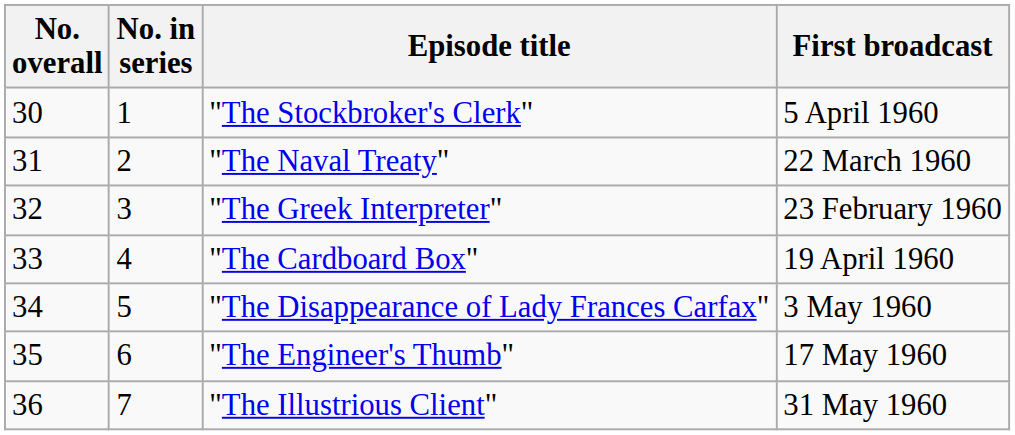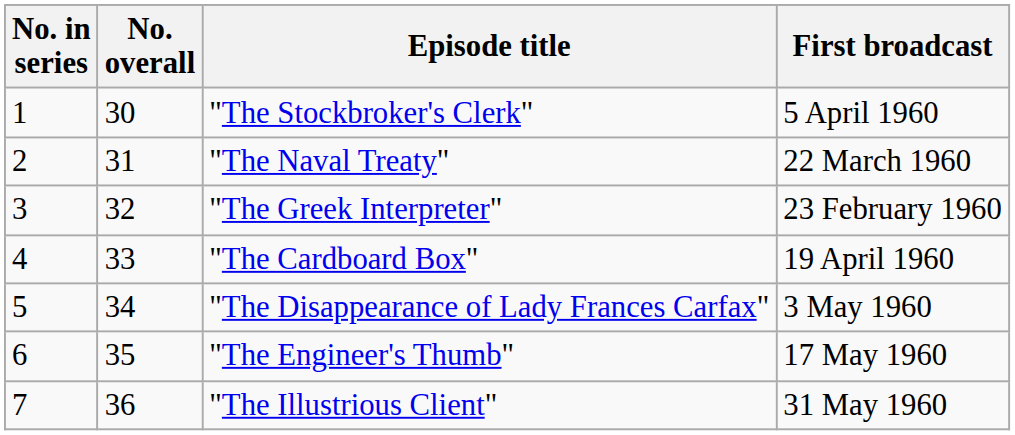 <table class="wikitable">
 <tr>
+<th>No. in<br>series</th>
 <th>No.<br>overall</th>
-<th>No. in<br>series</th>
 <th>Episode title</th>
 <th>First broadcast</th>
 </tr>
 <tr>
+<td>1</td>
 <td>30</td>
-<td>1</td>
 <td>"<a href='#'>The Stockbroker's Clerk</a>"</td>
 <td>5 April 1960</td>
 </tr>
 <tr>
+<td>2</td>
 <td>31</td>
-<td>2</td>
 <td>"<a href='#'>The Naval Treaty</a>"</td>
 <td>22 March 1960</td>
 </tr>
 <tr>
+<td>3</td>
 <td>32</td>
-<td>3</td>
 <td>"<a href='#'>The Greek Interpreter</a>"</td>
 <td>23 February 1960</td>
 </tr>
 <tr>
+<td>4</td>
 <td>33</td>
-<td>4</td>
 <td>"<a href='#'>The Cardboard Box</a>"</td>
 <td>19 April 1960</td>
 </tr>
 <tr>
+<td>5</td>
 <td>34</td>
-<td>5</td>
 <td>"<a href='#'>The Disappearance of Lady Frances Carfax</a>"</td>
 <td>3 May 1960</td>
 </tr>
 <tr>
+<td>6</td>
 <td>35</td>
-<td>6</td>
 <td>"<a href='#'>The Engineer's Thumb</a>"</td>
 <td>17 May 1960</td>
 </tr>
 <tr>
+<td>7</td>
 <td>36</td>
-<td>7</td>
 <td>"<a href='#'>The Illustrious Client</a>"</td>
 <td>31 May 1960</td>
 </tr>
 </table>
